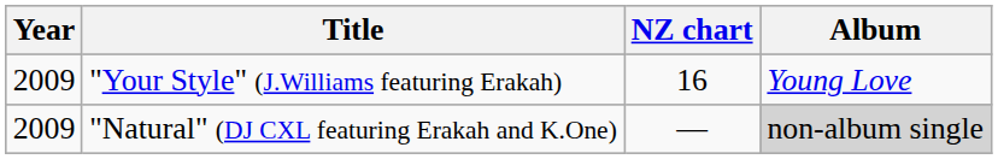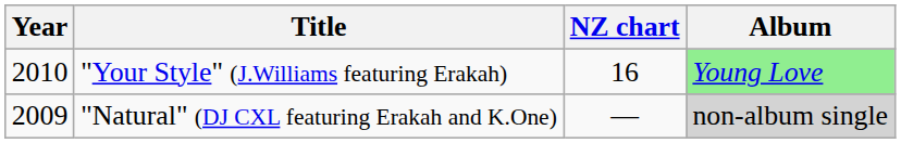 <table class="wikitable">
 <tr>
 <th>Year</th>
 <th>Title</th>
 <th><a href='#'>NZ chart</a><br></th>
 <th>Album</th>
 </tr>
 <tr>
-<td>2009</td>
+<td>2010</td>
 <td>"<a href='#'>Your Style</a>" <small>(<a href='#'>J.Williams</a> featuring Erakah)</small></td>
 <td align="center">16</td>
-<td><em><a href='#'>Young Love</a></em></td>
+<td style="background: lightgreen;"><em><a href='#'>Young Love</a></em></td>
 </tr>
 <tr>
 <td>2009</td>
 <td>"Natural" <small>(<a href='#'>DJ CXL</a> featuring Erakah and K.One)</small></td>
 <td align="center">—</td>
 <td style="background: lightgrey;">non-album single</td>
 </tr>
 </table>
